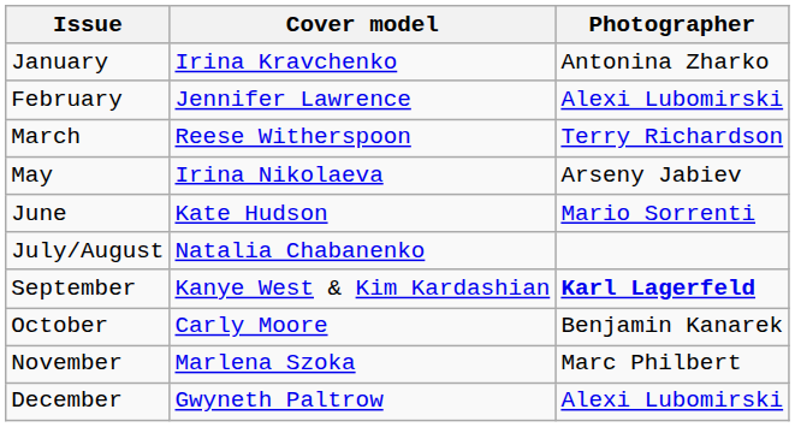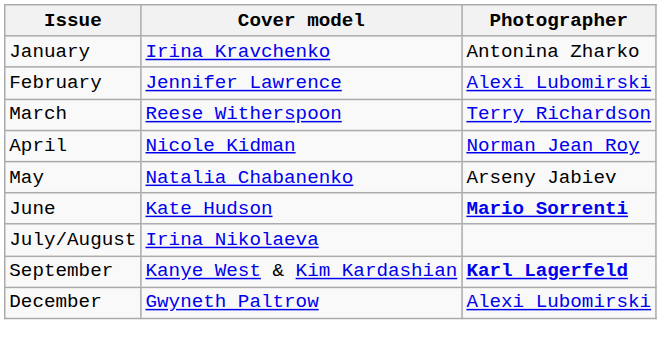 <table class="sortable wikitable">
 <tr>
 <th>Issue</th>
 <th>Cover model</th>
 <th>Photographer</th>
 </tr>
 <tr>
 <td>January</td>
 <td><a href='#'>Irina Kravchenko</a></td>
 <td>Antonina Zharko</td>
 </tr>
 <tr>
 <td>February</td>
 <td><a href='#'>Jennifer Lawrence</a></td>
 <td><a href='#'>Alexi Lubomirski</a></td>
 </tr>
 <tr>
 <td>March</td>
 <td><a href='#'>Reese Witherspoon</a></td>
 <td><a href='#'>Terry Richardson</a></td>
 </tr>
 <tr>
+<td>April</td>
+<td><a href='#'>Nicole Kidman</a></td>
+<td><a href='#'>Norman Jean Roy</a></td>
+</tr>
+<tr>
 <td>May</td>
-<td><a href='#'>Irina Nikolaeva</a></td>
+<td><a href='#'>Natalia Chabanenko</a></td>
 <td>Arseny Jabiev</td>
 </tr>
 <tr>
 <td>June</td>
 <td><a href='#'>Kate Hudson</a></td>
-<td><a href='#'>Mario Sorrenti</a></td>
+<td><strong><a href='#'>Mario Sorrenti</a></strong></td>
 </tr>
 <tr>
 <td>July/August</td>
-<td><a href='#'>Natalia Chabanenko</a></td>
+<td><a href='#'>Irina Nikolaeva</a></td>
 <td></td>
 </tr>
 <tr>
 <td>September</td>
 <td><a href='#'>Kanye West</a> & <a href='#'>Kim Kardashian</a></td>
 <td><strong><a href='#'>Karl Lagerfeld</a></strong></td>
 </tr>
 <tr>
-<td>October</td>
-<td><a href='#'>Carly Moore</a></td>
-<td>Benjamin Kanarek</td>
-</tr>
-<tr>
-<td>November</td>
-<td><a href='#'>Marlena Szoka</a></td>
-<td>Marc Philbert</td>
-</tr>
-<tr>
 <td>December</td>
 <td><a href='#'>Gwyneth Paltrow</a></td>
 <td><a href='#'>Alexi Lubomirski</a></td>
 </tr>
 </table>
